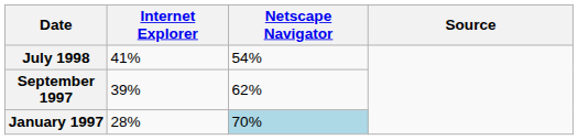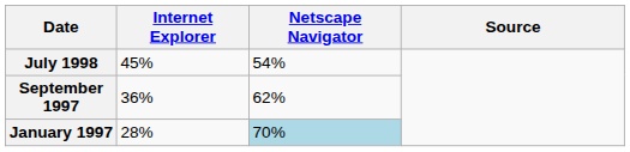 <table class="wikitable plainrowheaders" style="width: auto; table-layout: fixed;">
 <tr>
 <th scope="col" style="width:18%">Date</th>
 <th scope="col"><a href='#'>Internet Explorer</a></th>
 <th scope="col"><a href='#'>Netscape Navigator</a></th>
 <th scope="col" style="width:36%">Source</th>
 </tr>
 <tr>
 <th scope="row">July 1998</th>
-<td>41%</td>
+<td>45%</td>
 <td>54%</td>
 <td rowspan="3"></td>
 </tr>
 <tr>
 <th scope="row">September 1997</th>
-<td>39%</td>
+<td>36%</td>
 <td>62%</td>
 </tr>
 <tr>
 <th scope="row">January 1997</th>
 <td>28%</td>
 <td style="background: lightblue;">70%</td>
 </tr>
 </table>
